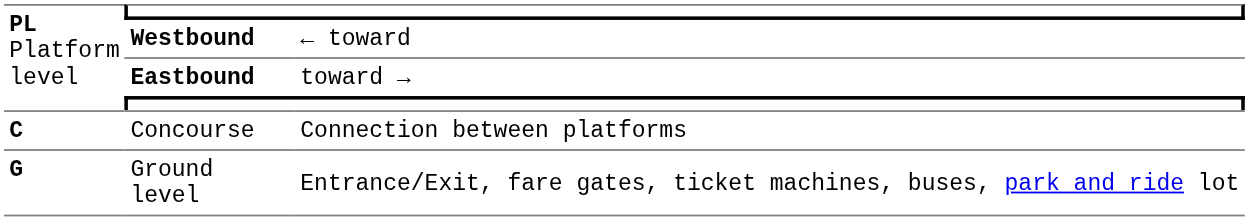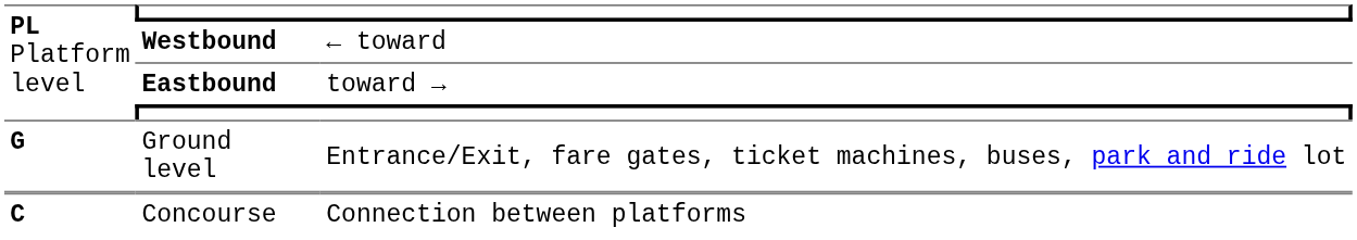 <table border="0" cellspacing="0" cellpadding="3">
 <tr>
 <td rowspan="4" style="border-top:solid 1px gray" width="50" valign="top"><strong>PL</strong> Platform level</td>
 <td colspan="2" style="border-top:solid 1px gray;border-right:solid 2px black;border-left:solid 2px black;border-bottom:solid 2px black;text-align:center"></td>
 </tr>
 <tr>
 <td style="border-bottom:solid 1px gray" width="90"><strong>Westbound</strong></td>
 <td style="border-bottom:solid 1px gray">←  toward  </td>
 </tr>
 <tr>
 <td><strong>Eastbound</strong></td>
 <td>  toward   →</td>
 </tr>
 <tr>
 <td colspan="2" style="border-top:solid 2px black;border-right:solid 2px black;border-left:solid 2px black;text-align:center"></td>
 </tr>
 <tr>
+<td style="border-top:solid 1px gray;border-bottom:solid 1px gray" valign="top"><strong>G</strong></td>
+<td style="border-top:solid 1px gray;border-bottom:solid 1px gray" valign="top">Ground level</td>
+<td style="border-top:solid 1px gray;border-bottom:solid 1px gray">Entrance/Exit, fare gates, ticket machines, buses, <a href='#'>park and ride</a> lot</td>
+</tr>
+<tr>
 <td style="border-top:solid 1px gray" valign="top"><strong>C</strong></td>
 <td style="border-top:solid 1px gray" valign="top">Concourse</td>
 <td style="border-top:solid 1px gray" valign="top">Connection between platforms</td>
 </tr>
-<tr>
-<td style="border-top:solid 1px gray;border-bottom:solid 1px gray" valign="top"><strong>G</strong></td>
-<td style="border-top:solid 1px gray;border-bottom:solid 1px gray" valign="top">Ground level</td>
-<td style="border-top:solid 1px gray;border-bottom:solid 1px gray">Entrance/Exit, fare gates, ticket machines, buses, <a href='#'>park and ride</a> lot</td>
-</tr>
 </table>
